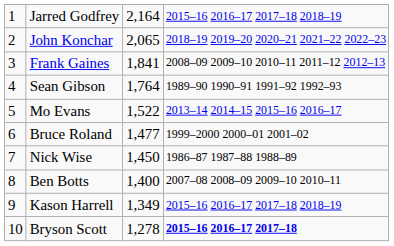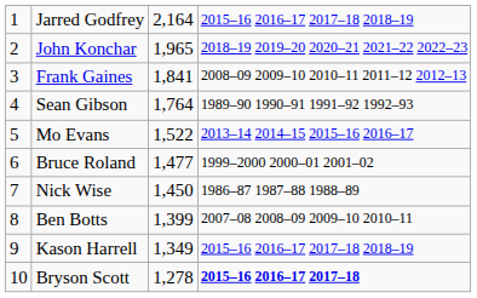 <table class="wikitable">
 <tr>
 </tr>
 <tr>
 <td>1</td>
 <td>Jarred Godfrey</td>
 <td>2,164</td>
 <td style="font-size:80%;"><a href='#'>2015–16</a> <a href='#'>2016–17</a> <a href='#'>2017–18</a> <a href='#'>2018–19</a></td>
 </tr>
 <tr>
 <td>2</td>
 <td><a href='#'>John Konchar</a></td>
-<td>2,065</td>
+<td>1,965</td>
 <td style="font-size:80%;"><a href='#'>2018–19</a> <a href='#'>2019–20</a> <a href='#'>2020–21</a> <a href='#'>2021–22</a> <a href='#'>2022–23</a></td>
 </tr>
 <tr>
 <td>3</td>
 <td><a href='#'>Frank Gaines</a></td>
 <td>1,841</td>
 <td style="font-size:80%;">2008–09 2009–10 2010–11 2011–12 <a href='#'>2012–13</a></td>
 </tr>
 <tr>
 <td>4</td>
 <td>Sean Gibson</td>
 <td>1,764</td>
 <td style="font-size:80%;">1989–90 1990–91 1991–92 1992–93</td>
 </tr>
 <tr>
 <td>5</td>
 <td>Mo Evans</td>
 <td>1,522</td>
 <td style="font-size:80%;"><a href='#'>2013–14</a> <a href='#'>2014–15</a> <a href='#'>2015–16</a> <a href='#'>2016–17</a></td>
 </tr>
 <tr>
 <td>6</td>
 <td>Bruce Roland</td>
 <td>1,477</td>
 <td style="font-size:80%;">1999–2000 2000–01 2001–02</td>
 </tr>
 <tr>
 <td>7</td>
 <td>Nick Wise</td>
 <td>1,450</td>
 <td style="font-size:80%;">1986–87 1987–88 1988–89</td>
 </tr>
 <tr>
 <td>8</td>
 <td>Ben Botts</td>
-<td>1,400</td>
+<td>1,399</td>
 <td style="font-size:80%;">2007–08 2008–09 2009–10 2010–11</td>
 </tr>
 <tr>
 <td>9</td>
 <td>Kason Harrell</td>
 <td>1,349</td>
 <td style="font-size:80%;"><a href='#'>2015–16</a> <a href='#'>2016–17</a> <a href='#'>2017–18</a> <a href='#'>2018–19</a></td>
 </tr>
 <tr>
 <td>10</td>
 <td>Bryson Scott</td>
 <td>1,278</td>
 <td style="font-size:80%;"><strong><a href='#'>2015–16</a> <a href='#'>2016–17</a> <a href='#'>2017–18</a></strong></td>
 </tr>
 </table>
